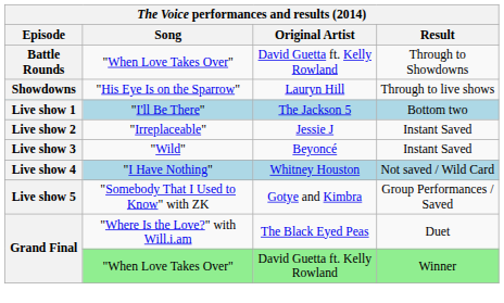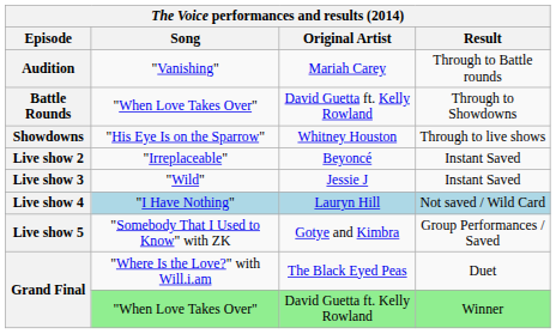 <table class="wikitable collapsible collapsed" style="width:100%; margin:1em auto 1em auto; text-align:center;">
 <tr>
 <th colspan="4"><em>The Voice</em> performances and results (2014)</th>
 </tr>
 <tr>
 <th scope="col">Episode</th>
 <th scope="col">Song</th>
 <th scope="col">Original Artist</th>
 <th scope="col">Result</th>
 </tr>
 <tr>
+<th>Audition</th>
+<td>"<a href='#'>Vanishing</a>"</td>
+<td><a href='#'>Mariah Carey</a></td>
+<td>Through to Battle rounds</td>
+</tr>
+<tr>
 <th>Battle Rounds</th>
 <td>"<a href='#'>When Love Takes Over</a>"</td>
 <td><a href='#'>David Guetta</a> ft. <a href='#'>Kelly Rowland</a></td>
 <td>Through to Showdowns</td>
 </tr>
 <tr>
 <th>Showdowns</th>
 <td>"<a href='#'>His Eye Is on the Sparrow</a>"</td>
-<td><a href='#'>Lauryn Hill</a></td>
+<td><a href='#'>Whitney Houston</a></td>
 <td>Through to live shows</td>
-</tr>
-<tr style="background:lightblue;">
-<th>Live show 1</th>
-<td>"<a href='#'>I'll Be There</a>"</td>
-<td><a href='#'>The Jackson 5</a></td>
-<td>Bottom two</td>
 </tr>
 <tr>
 <th>Live show 2</th>
 <td>"<a href='#'>Irreplaceable</a>"</td>
-<td><a href='#'>Jessie J</a></td>
+<td><a href='#'>Beyoncé</a></td>
 <td>Instant Saved</td>
 </tr>
 <tr>
 <th>Live show 3</th>
 <td>"<a href='#'>Wild</a>"</td>
-<td><a href='#'>Beyoncé</a></td>
+<td><a href='#'>Jessie J</a></td>
 <td>Instant Saved</td>
 </tr>
 <tr style="background:lightblue;">
 <th>Live show 4</th>
 <td>"<a href='#'>I Have Nothing</a>"</td>
-<td><a href='#'>Whitney Houston</a></td>
+<td><a href='#'>Lauryn Hill</a></td>
 <td>Not saved / Wild Card</td>
 </tr>
 <tr>
 <th>Live show 5</th>
 <td>"<a href='#'>Somebody That I Used to Know</a>" with ZK</td>
 <td><a href='#'>Gotye</a> and <a href='#'>Kimbra</a></td>
 <td>Group Performances / Saved</td>
 </tr>
 <tr>
 <th rowspan="2">Grand Final</th>
 <td>"<a href='#'>Where Is the Love?</a>" with <a href='#'>Will.i.am</a></td>
 <td><a href='#'>The Black Eyed Peas</a></td>
 <td>Duet</td>
 </tr>
 <tr style="background:lightgreen;">
 <td>"When Love Takes Over"</td>
 <td>David Guetta ft. Kelly Rowland</td>
 <td>Winner</td>
 </tr>
 </table>
